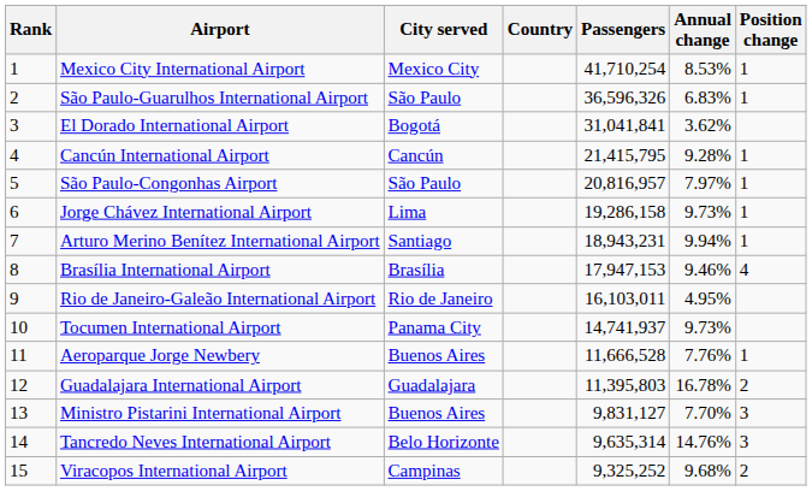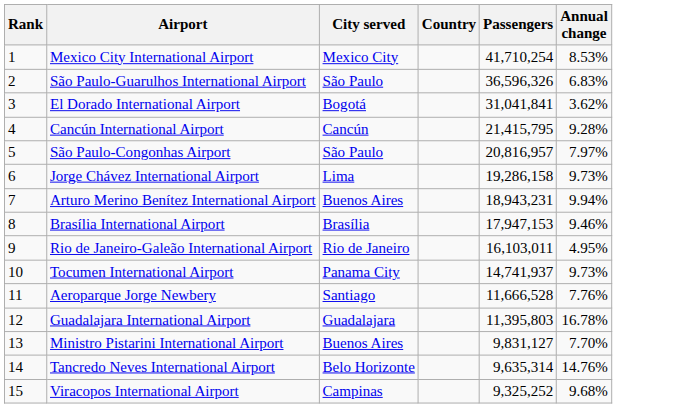 <table class="wikitable sortable">
 <tr>
 <th>Rank</th>
 <th>Airport</th>
 <th>City served</th>
 <th>Country</th>
 <th>Passengers</th>
 <th>Annual<br>change</th>
-<th>Position<br>change</th>
 </tr>
 <tr>
 <td>1</td>
 <td><a href='#'>Mexico City International Airport</a></td>
 <td><a href='#'>Mexico City</a></td>
 <td></td>
 <td align="right">41,710,254</td>
 <td align="right">8.53%</td>
-<td> 1</td>
 </tr>
 <tr>
 <td>2</td>
 <td><a href='#'>São Paulo-Guarulhos International Airport</a></td>
 <td><a href='#'>São Paulo</a></td>
 <td></td>
 <td align="right">36,596,326</td>
 <td align="right">6.83%</td>
-<td> 1</td>
 </tr>
 <tr>
 <td>3</td>
 <td><a href='#'>El Dorado International Airport</a></td>
 <td><a href='#'>Bogotá</a></td>
 <td></td>
 <td align="right">31,041,841</td>
 <td align="right">3.62%</td>
-<td></td>
 </tr>
 <tr>
 <td>4</td>
 <td><a href='#'>Cancún International Airport</a></td>
 <td><a href='#'>Cancún</a></td>
 <td></td>
 <td align="right">21,415,795</td>
 <td align="right">9.28%</td>
-<td> 1</td>
 </tr>
 <tr>
 <td>5</td>
 <td><a href='#'>São Paulo-Congonhas Airport</a></td>
 <td><a href='#'>São Paulo</a></td>
 <td></td>
 <td align="right">20,816,957</td>
 <td align="right">7.97%</td>
-<td> 1</td>
 </tr>
 <tr>
 <td>6</td>
 <td><a href='#'>Jorge Chávez International Airport</a></td>
 <td><a href='#'>Lima</a></td>
 <td></td>
 <td align="right">19,286,158</td>
 <td align="right">9.73%</td>
-<td> 1</td>
 </tr>
 <tr>
 <td>7</td>
 <td><a href='#'>Arturo Merino Benítez International Airport</a></td>
-<td><a href='#'>Santiago</a></td>
+<td><a href='#'>Buenos Aires</a></td>
 <td></td>
 <td align="right">18,943,231</td>
 <td align="right">9.94%</td>
-<td> 1</td>
 </tr>
 <tr>
 <td>8</td>
 <td><a href='#'>Brasília International Airport</a></td>
 <td><a href='#'>Brasília</a></td>
 <td></td>
 <td align="right">17,947,153</td>
 <td align="right">9.46%</td>
-<td> 4</td>
 </tr>
 <tr>
 <td>9</td>
 <td><a href='#'>Rio de Janeiro-Galeão International Airport</a></td>
 <td><a href='#'>Rio de Janeiro</a></td>
 <td></td>
 <td align="right">16,103,011</td>
 <td align="right">4.95%</td>
-<td></td>
 </tr>
 <tr>
 <td>10</td>
 <td><a href='#'>Tocumen International Airport</a></td>
 <td><a href='#'>Panama City</a></td>
 <td></td>
 <td align="right">14,741,937</td>
 <td align="right">9.73%</td>
-<td></td>
 </tr>
 <tr>
 <td>11</td>
 <td><a href='#'>Aeroparque Jorge Newbery</a></td>
-<td><a href='#'>Buenos Aires</a></td>
+<td><a href='#'>Santiago</a></td>
 <td></td>
 <td align="right">11,666,528</td>
 <td align="right">7.76%</td>
-<td> 1</td>
 </tr>
 <tr>
 <td>12</td>
 <td><a href='#'>Guadalajara International Airport</a></td>
 <td><a href='#'>Guadalajara</a></td>
 <td></td>
 <td align="right">11,395,803</td>
 <td align="right">16.78%</td>
-<td> 2</td>
 </tr>
 <tr>
 <td>13</td>
 <td><a href='#'>Ministro Pistarini International Airport</a></td>
 <td><a href='#'>Buenos Aires</a></td>
 <td></td>
 <td align="right">9,831,127</td>
 <td align="right">7.70%</td>
-<td> 3</td>
 </tr>
 <tr>
 <td>14</td>
 <td><a href='#'>Tancredo Neves International Airport</a></td>
 <td><a href='#'>Belo Horizonte</a></td>
 <td></td>
 <td align="right">9,635,314</td>
 <td align="right">14.76%</td>
-<td> 3</td>
 </tr>
 <tr>
 <td>15</td>
 <td><a href='#'>Viracopos International Airport</a></td>
 <td><a href='#'>Campinas</a></td>
 <td></td>
 <td align="right">9,325,252</td>
 <td align="right">9.68%</td>
-<td> 2</td>
 </tr>
 </table>
